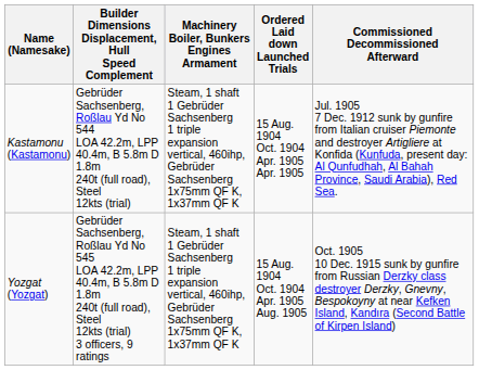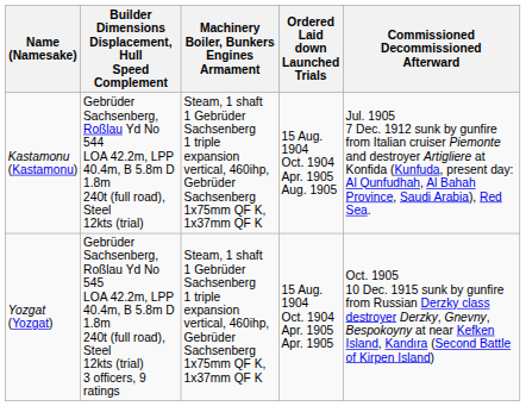 <table class="wikitable" style="font-size:90%;">
 <tr bgcolor="#e6e9ff">
 <th>Name<br>(Namesake)</th>
 <th>Builder<br>Dimensions<br>Displacement, Hull<br>Speed<br>Complement</th>
 <th>Machinery<br>Boiler, Bunkers<br>Engines<br>Armament</th>
 <th>Ordered<br>Laid down<br>Launched<br>Trials</th>
 <th>Commissioned<br>Decommissioned<br>Afterward</th>
 </tr>
 <tr ---->
 <td><em>Kastamonu</em><br>(<a href='#'>Kastamonu</a>)</td>
 <td> Gebrüder Sachsenberg, <a href='#'>Roßlau</a> Yd No 544<br>LOA 42.2m, LPP 40.4m, B 5.8m D 1.8m<br>240t (full road), Steel<br>12kts (trial)<br></td>
 <td>Steam, 1 shaft<br>1 Gebrüder Sachsenberg<br>1 triple expansion vertical, 460ihp, Gebrüder Sachsenberg<br>1x75mm QF K, 1x37mm QF K</td>
-<td>15 Aug. 1904<br>Oct. 1904<br>Apr. 1905<br>Apr. 1905</td>
+<td>15 Aug. 1904<br>Oct. 1904<br>Apr. 1905<br>Aug. 1905</td>
 <td>Jul. 1905<br>7 Dec. 1912 sunk by gunfire from Italian cruiser <em>Piemonte</em> and destroyer <em>Artigliere</em> at Konfida (<a href='#'>Kunfuda</a>, present day: <a href='#'>Al Qunfudhah</a>, <a href='#'>Al Bahah Province</a>, <a href='#'>Saudi Arabia</a>), <a href='#'>Red Sea</a>.</td>
 </tr>
 <tr ---->
 <td><em>Yozgat</em><br>(<a href='#'>Yozgat</a>)</td>
 <td> Gebrüder Sachsenberg, Roßlau Yd No 545<br>LOA 42.2m, LPP 40.4m, B 5.8m D 1.8m<br>240t (full road), Steel<br>12kts (trial)<br>3 officers, 9 ratings</td>
 <td>Steam, 1 shaft<br>1 Gebrüder Sachsenberg<br>1 triple expansion vertical, 460ihp, Gebrüder Sachsenberg<br>1x75mm QF K, 1x37mm QF K</td>
-<td>15 Aug. 1904<br>Oct. 1904<br>Apr. 1905<br>Aug. 1905</td>
+<td>15 Aug. 1904<br>Oct. 1904<br>Apr. 1905<br>Apr. 1905</td>
 <td>Oct. 1905<br>10 Dec. 1915 sunk by gunfire from Russian <a href='#'>Derzky class destroyer</a> <em>Derzky</em>, <em>Gnevny</em>, <em>Bespokoyny</em> at near <a href='#'>Kefken Island</a>, <a href='#'>Kandıra</a> (<a href='#'>Second Battle of Kirpen Island</a>)</td>
 </tr>
 </table>
